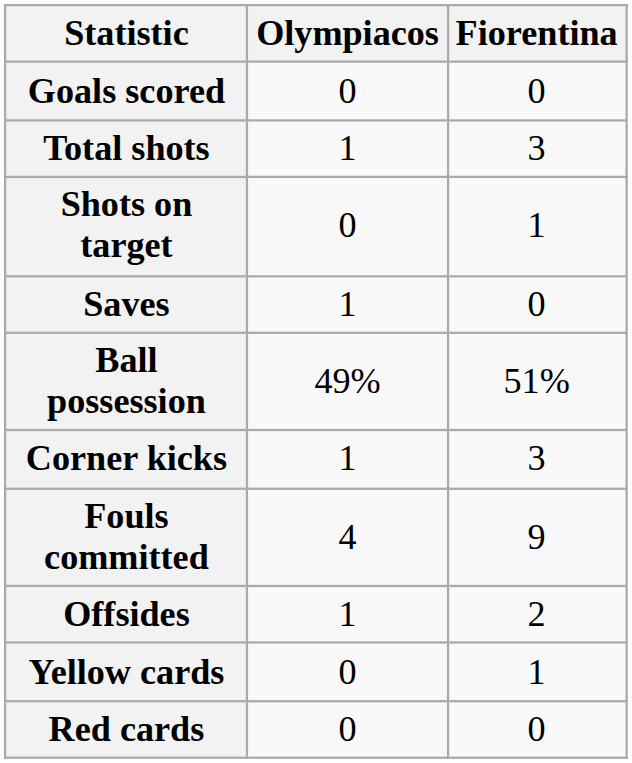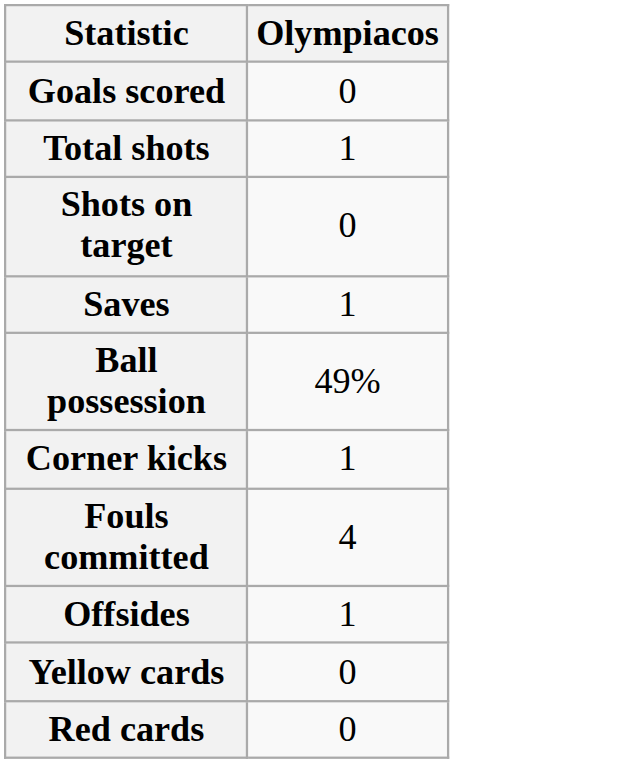 <table class="wikitable plainrowheaders" style="text-align:center">
 <tr>
 <th scope="col" style="width:100px">Statistic</th>
 <th scope="col" style="width:70px">Olympiacos</th>
-<th scope="col" style="width:70px">Fiorentina</th>
 </tr>
 <tr>
 <th scope=row>Goals scored</th>
-<td>0</td>
 <td>0</td>
 </tr>
 <tr>
 <th scope=row>Total shots</th>
 <td>1</td>
-<td>3</td>
 </tr>
 <tr>
 <th scope=row>Shots on target</th>
 <td>0</td>
-<td>1</td>
 </tr>
 <tr>
 <th scope=row>Saves</th>
 <td>1</td>
-<td>0</td>
 </tr>
 <tr>
 <th scope=row>Ball possession</th>
 <td>49%</td>
-<td>51%</td>
 </tr>
 <tr>
 <th scope=row>Corner kicks</th>
 <td>1</td>
-<td>3</td>
 </tr>
 <tr>
 <th scope=row>Fouls committed</th>
 <td>4</td>
-<td>9</td>
 </tr>
 <tr>
 <th scope=row>Offsides</th>
 <td>1</td>
-<td>2</td>
 </tr>
 <tr>
 <th scope=row>Yellow cards</th>
 <td>0</td>
-<td>1</td>
 </tr>
 <tr>
 <th scope=row>Red cards</th>
 <td>0</td>
-<td>0</td>
 </tr>
 </table>
